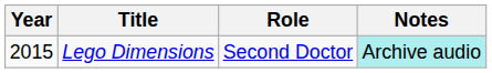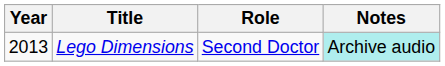 <table class="wikitable sortable">
 <tr>
 <th>Year</th>
 <th>Title</th>
 <th>Role</th>
 <th>Notes</th>
 </tr>
 <tr>
-<td>2015</td>
+<td>2013</td>
 <td><em><a href='#'>Lego Dimensions</a></em></td>
 <td><a href='#'>Second Doctor</a></td>
 <td style="background: paleturquoise;">Archive audio</td>
 </tr>
 </table>
